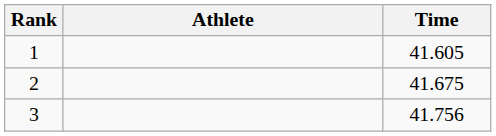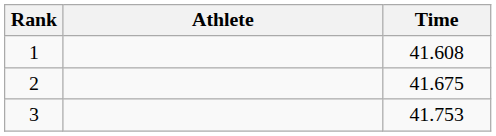 <table class=wikitable style="text-align:center">
 <tr>
 <th width=40>Rank</th>
 <th width=250>Athlete</th>
 <th width=80>Time</th>
 </tr>
 <tr>
 <td>1</td>
 <td align=left></td>
-<td>41.605</td>
+<td>41.608</td>
 </tr>
 <tr>
 <td>2</td>
 <td align=left></td>
 <td>41.675</td>
 </tr>
 <tr>
 <td>3</td>
 <td align=left></td>
-<td>41.756</td>
+<td>41.753</td>
 </tr>
 </table>
